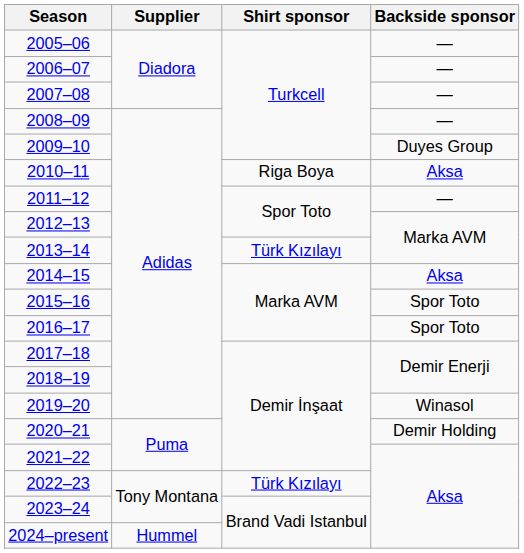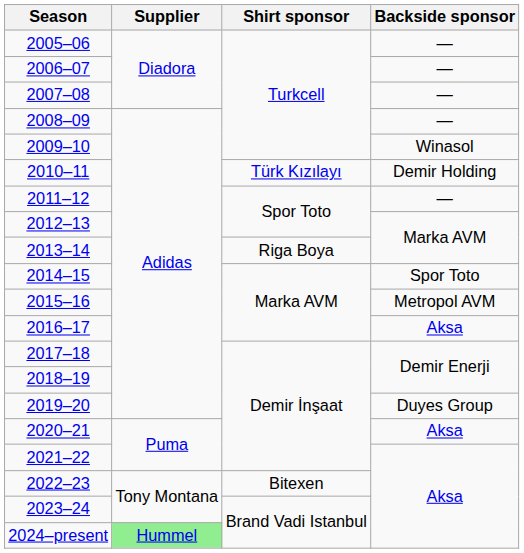 <table class="wikitable" style="text-align: center;">
 <tr>
 <th>Season</th>
 <th>Supplier</th>
 <th>Shirt sponsor</th>
 <th>Backside sponsor</th>
 </tr>
 <tr>
 <td><a href='#'>2005–06</a></td>
 <td rowspan="3"><a href='#'>Diadora</a></td>
 <td rowspan="5"><a href='#'>Turkcell</a></td>
 <td>—</td>
 </tr>
 <tr>
 <td><a href='#'>2006–07</a></td>
 <td>—</td>
 </tr>
 <tr>
 <td><a href='#'>2007–08</a></td>
 <td>—</td>
 </tr>
 <tr>
 <td><a href='#'>2008–09</a></td>
 <td rowspan="12"><a href='#'>Adidas</a></td>
 <td>—</td>
 </tr>
 <tr>
 <td><a href='#'>2009–10</a></td>
-<td>Duyes Group</td>
+<td>Winasol</td>
 </tr>
 <tr>
 <td><a href='#'>2010–11</a></td>
-<td>Riga Boya</td>
-<td><a href='#'>Aksa</a></td>
+<td><a href='#'>Türk Kızılayı</a></td>
+<td>Demir Holding</td>
 </tr>
 <tr>
 <td><a href='#'>2011–12</a></td>
 <td rowspan="2">Spor Toto</td>
 <td>—</td>
 </tr>
 <tr>
 <td><a href='#'>2012–13</a></td>
 <td rowspan="2">Marka AVM</td>
 </tr>
 <tr>
 <td><a href='#'>2013–14</a></td>
-<td><a href='#'>Türk Kızılayı</a></td>
+<td>Riga Boya</td>
 </tr>
 <tr>
 <td><a href='#'>2014–15</a></td>
 <td rowspan="3">Marka AVM</td>
-<td><a href='#'>Aksa</a></td>
+<td>Spor Toto</td>
 </tr>
 <tr>
 <td><a href='#'>2015–16</a></td>
-<td>Spor Toto</td>
+<td>Metropol AVM</td>
 </tr>
 <tr>
 <td><a href='#'>2016–17</a></td>
-<td>Spor Toto</td>
+<td><a href='#'>Aksa</a></td>
 </tr>
 <tr>
 <td><a href='#'>2017–18</a></td>
 <td rowspan="5">Demir İnşaat</td>
 <td rowspan="2">Demir Enerji</td>
 </tr>
 <tr>
 <td><a href='#'>2018–19</a></td>
 </tr>
 <tr>
 <td><a href='#'>2019–20</a></td>
-<td>Winasol</td>
+<td>Duyes Group</td>
 </tr>
 <tr>
 <td><a href='#'>2020–21</a></td>
 <td rowspan="2"><a href='#'>Puma</a></td>
-<td>Demir Holding</td>
+<td><a href='#'>Aksa</a></td>
 </tr>
 <tr>
 <td><a href='#'>2021–22</a></td>
 <td rowspan="4"><a href='#'>Aksa</a></td>
 </tr>
 <tr>
 <td><a href='#'>2022–23</a></td>
 <td rowspan="2">Tony Montana</td>
-<td><a href='#'>Türk Kızılayı</a></td>
+<td>Bitexen</td>
 </tr>
 <tr>
 <td><a href='#'>2023–24</a></td>
 <td rowspan="2">Brand Vadi Istanbul</td>
 </tr>
 <tr>
 <td><a href='#'>2024–present</a></td>
-<td><a href='#'>Hummel</a></td>
+<td style="background: lightgreen;"><a href='#'>Hummel</a></td>
 </tr>
 </table>
